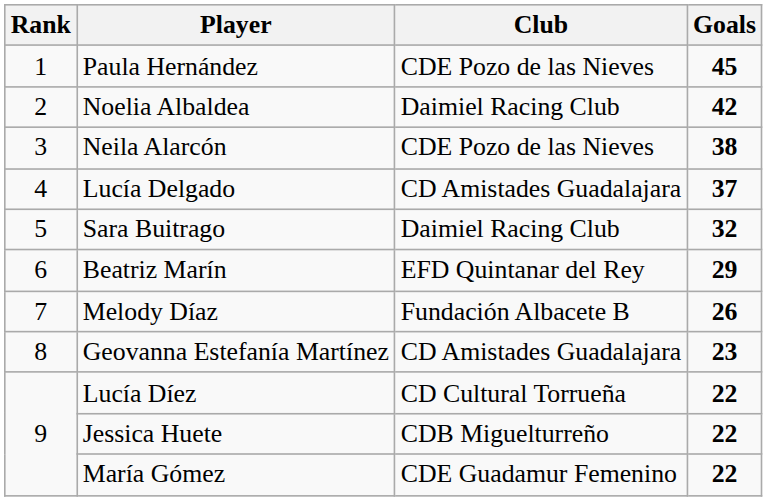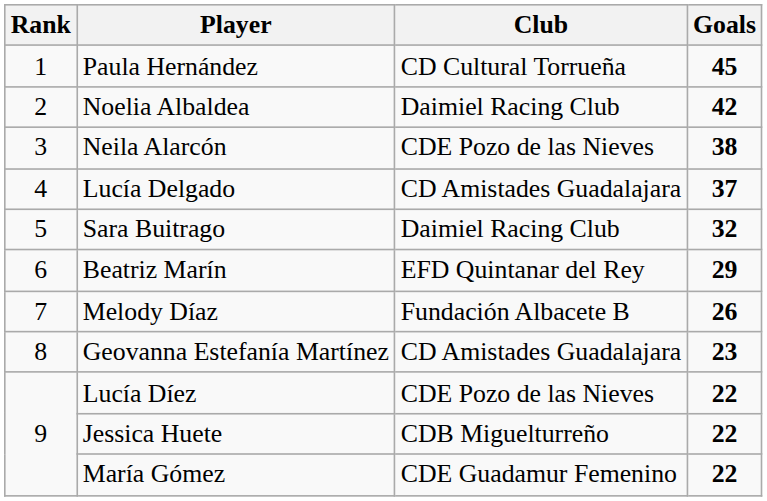 <table class="wikitable" style="text-align:center">
 <tr>
 <th>Rank</th>
 <th>Player</th>
 <th>Club</th>
 <th>Goals</th>
 </tr>
 <tr>
 <td>1</td>
 <td align="left">Paula Hernández</td>
-<td align="left">CDE Pozo de las Nieves</td>
+<td align="left">CD Cultural Torrueña</td>
 <td><strong>45</strong></td>
 </tr>
 <tr>
 <td>2</td>
 <td align="left">Noelia Albaldea</td>
 <td align="left">Daimiel Racing Club</td>
 <td><strong>42</strong></td>
 </tr>
 <tr>
 <td>3</td>
 <td align="left">Neila Alarcón</td>
 <td align="left">CDE Pozo de las Nieves</td>
 <td><strong>38</strong></td>
 </tr>
 <tr>
 <td>4</td>
 <td align="left">Lucía Delgado</td>
 <td align="left">CD Amistades Guadalajara</td>
 <td><strong>37</strong></td>
 </tr>
 <tr>
 <td>5</td>
 <td align="left">Sara Buitrago</td>
 <td align="left">Daimiel Racing Club</td>
 <td><strong>32</strong></td>
 </tr>
 <tr>
 <td>6</td>
 <td align="left">Beatriz Marín</td>
 <td align="left">EFD Quintanar del Rey</td>
 <td><strong>29</strong></td>
 </tr>
 <tr>
 <td>7</td>
 <td align="left">Melody Díaz</td>
 <td align="left">Fundación Albacete B</td>
 <td><strong>26</strong></td>
 </tr>
 <tr>
 <td>8</td>
 <td align="left">Geovanna Estefanía Martínez</td>
 <td align="left">CD Amistades Guadalajara</td>
 <td><strong>23</strong></td>
 </tr>
 <tr>
 <td rowspan="3">9</td>
 <td align="left">Lucía Díez</td>
-<td align="left">CD Cultural Torrueña</td>
+<td align="left">CDE Pozo de las Nieves</td>
 <td><strong>22</strong></td>
 </tr>
 <tr>
 <td align="left">Jessica Huete</td>
 <td align="left">CDB Miguelturreño</td>
 <td><strong>22</strong></td>
 </tr>
 <tr>
 <td align="left">María Gómez</td>
 <td align="left">CDE Guadamur Femenino</td>
 <td><strong>22</strong></td>
 </tr>
 </table>
